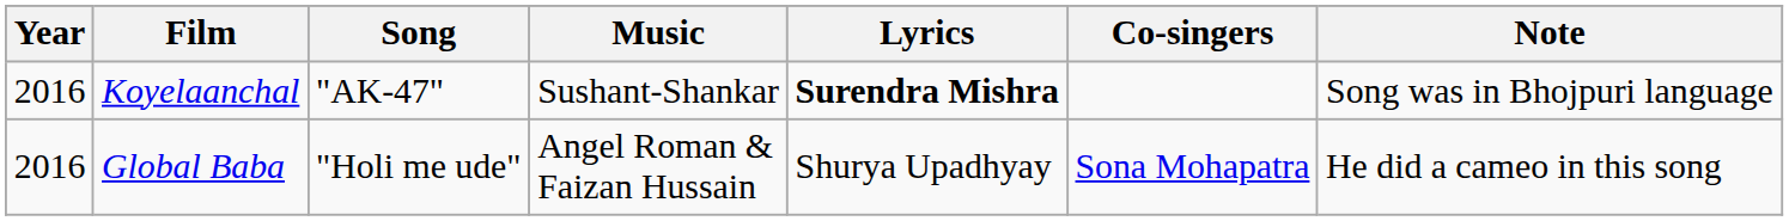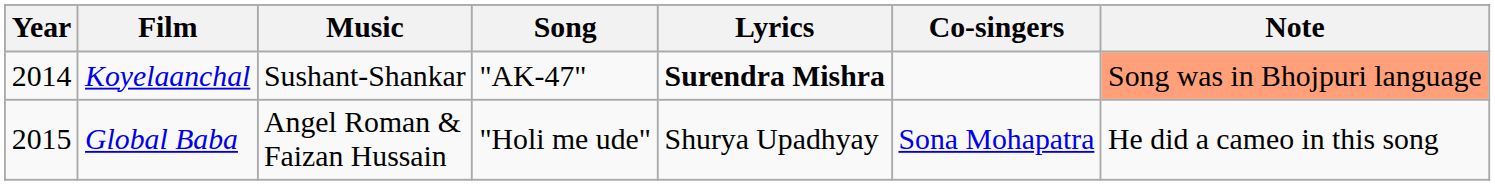 <table class="wikitable sortable">
 <tr style="background:#cccccf; text-align:center;">
 <th>Year</th>
 <th>Film</th>
+<th>Music</th>
 <th>Song</th>
-<th>Music</th>
 <th>Lyrics</th>
 <th>Co-singers</th>
 <th>Note</th>
 </tr>
 <tr>
-<td>2016</td>
+<td>2014</td>
 <td><em><a href='#'>Koyelaanchal</a></em></td>
+<td>Sushant-Shankar</td>
 <td>"AK-47"</td>
-<td>Sushant-Shankar</td>
 <td><strong>Surendra Mishra</strong></td>
 <td></td>
-<td>Song was in Bhojpuri language</td>
+<td style="background: lightsalmon;">Song was in Bhojpuri language</td>
 </tr>
 <tr>
-<td>2016</td>
+<td>2015</td>
 <td><em><a href='#'>Global Baba</a></em></td>
+<td>Angel Roman &<br>Faizan Hussain</td>
 <td>"Holi me ude"</td>
-<td>Angel Roman &<br>Faizan Hussain</td>
 <td>Shurya Upadhyay</td>
 <td><a href='#'>Sona Mohapatra</a></td>
 <td>He did a cameo in this song</td>
 </tr>
 </table>
